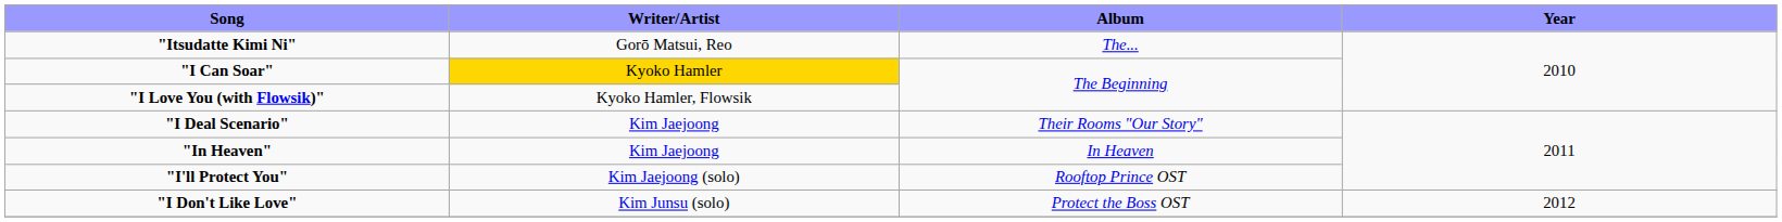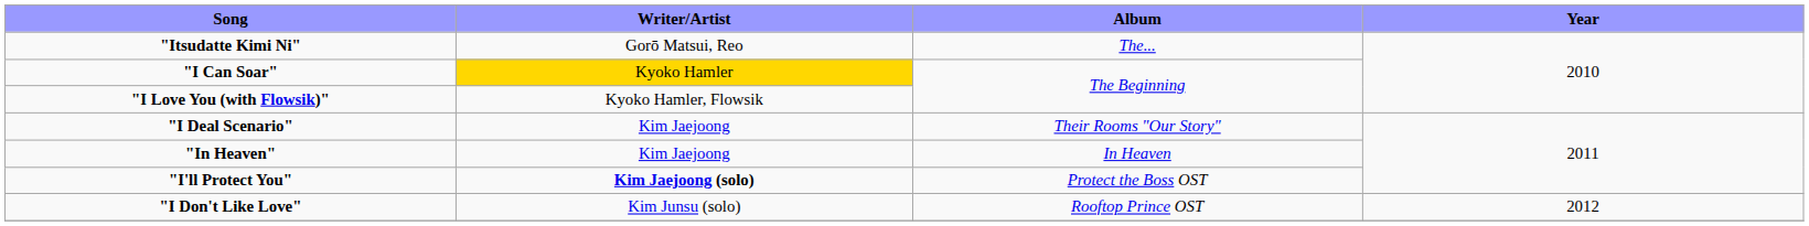 <table class="wikitable" style="margin:0.5em auto; clear:both; font-size:.9em; text-align:center; width:100%">
 <tr>
 <th width="500" style="background: #99F;">Song</th>
 <th width="500" style="background: #99F;">Writer/Artist</th>
 <th width="500" style="background: #99F;">Album</th>
 <th width="500" style="background: #99F;">Year</th>
 </tr>
 <tr>
 <td><strong>"Itsudatte Kimi Ni"</strong></td>
 <td>Gorō Matsui, Reo</td>
 <td><em><a href='#'>The...</a></em></td>
 <td rowspan=3>2010</td>
 </tr>
 <tr>
 <td><strong>"I Can Soar"</strong></td>
 <td style="background: gold;">Kyoko Hamler</td>
 <td rowspan=2><em><a href='#'>The Beginning</a></em></td>
 </tr>
 <tr>
 <td><strong>"I Love You (with <a href='#'>Flowsik</a>)"</strong></td>
 <td>Kyoko Hamler, Flowsik</td>
 </tr>
 <tr>
 <td><strong>"I Deal Scenario"</strong></td>
 <td><a href='#'>Kim Jaejoong</a></td>
 <td><em><a href='#'>Their Rooms "Our Story"</a></em></td>
 <td rowspan=3>2011</td>
 </tr>
 <tr>
 <td><strong>"In Heaven"</strong></td>
 <td><a href='#'>Kim Jaejoong</a></td>
 <td><em><a href='#'>In Heaven</a></em></td>
 </tr>
 <tr>
 <td><strong>"I'll Protect You"</strong></td>
-<td><a href='#'>Kim Jaejoong</a> (solo)</td>
-<td><em><a href='#'>Rooftop Prince</a> OST</em></td>
+<td><strong><a href='#'>Kim Jaejoong</a> (solo)</strong></td>
+<td><em><a href='#'>Protect the Boss</a> OST</em></td>
 </tr>
 <tr>
 <td><strong>"I Don't Like Love"</strong></td>
 <td><a href='#'>Kim Junsu</a> (solo)</td>
-<td><em><a href='#'>Protect the Boss</a> OST</em></td>
+<td><em><a href='#'>Rooftop Prince</a> OST</em></td>
 <td>2012</td>
 </tr>
 <tr>
 </tr>
 </table>
